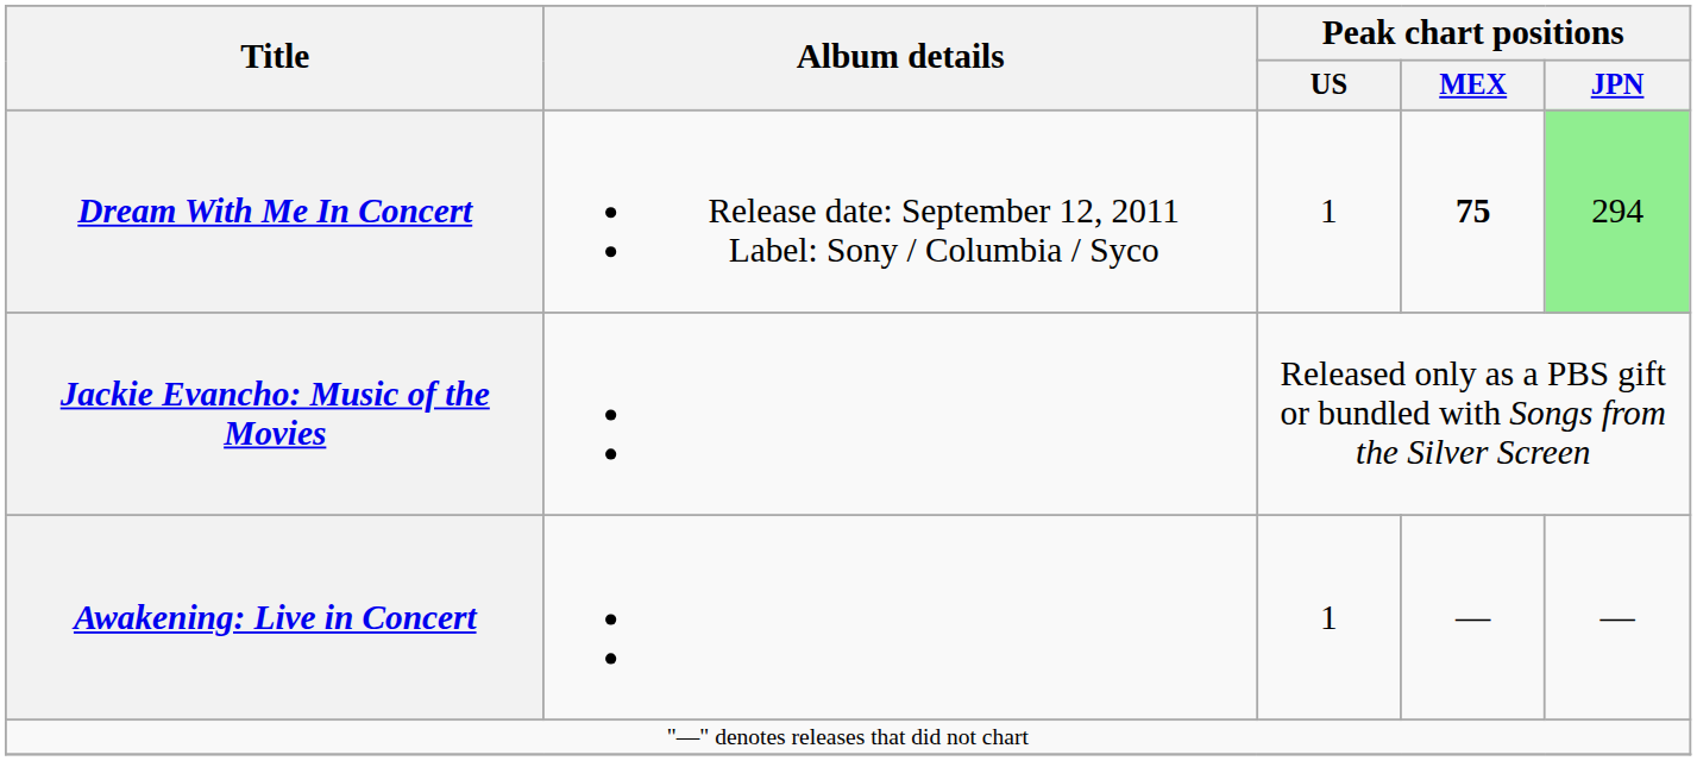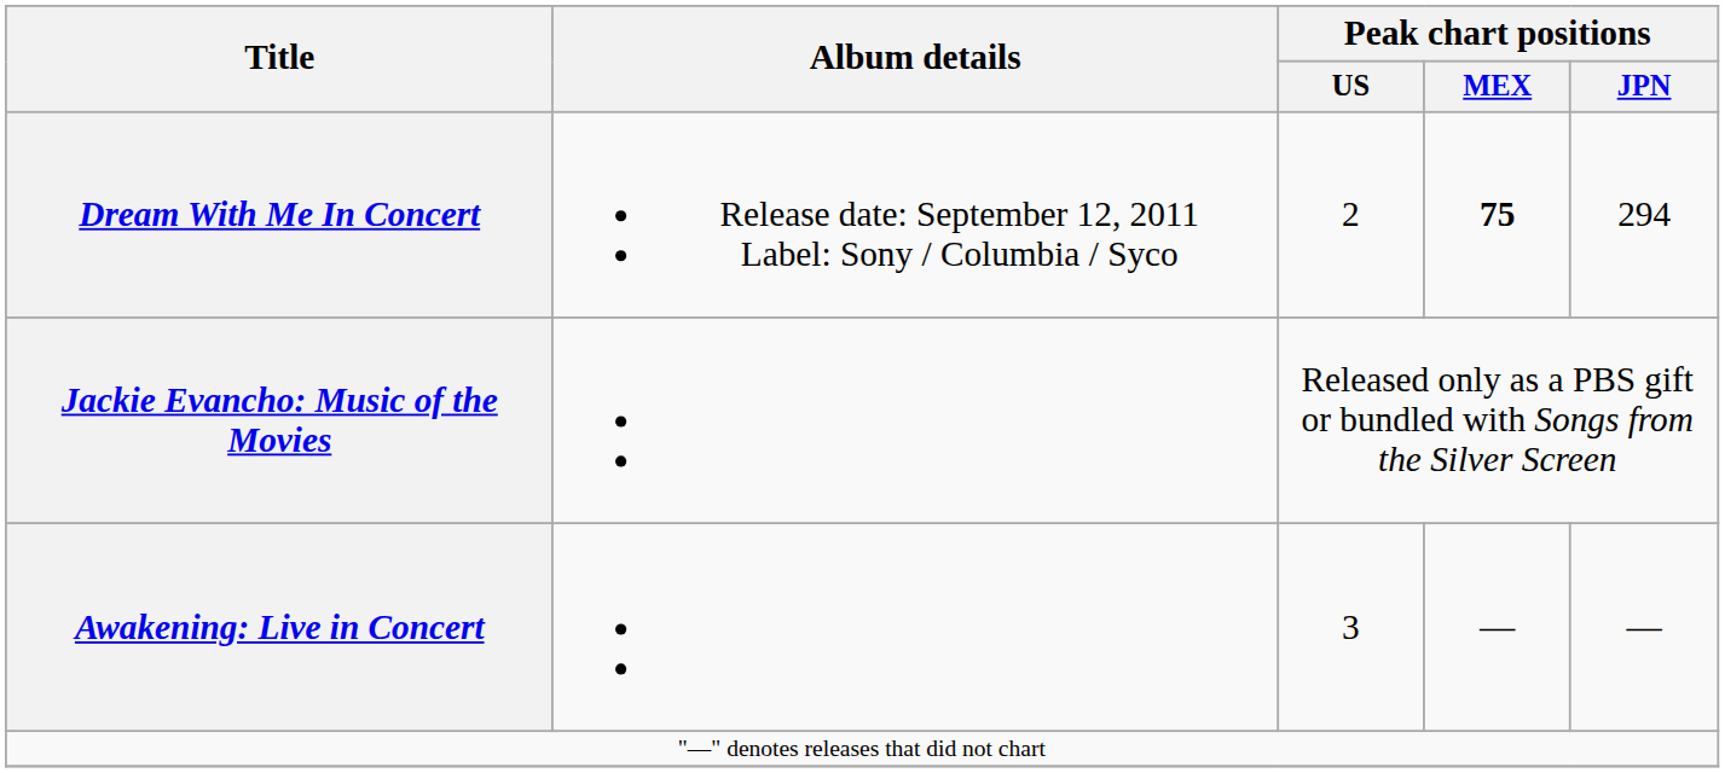 <table class="wikitable plainrowheaders" style="text-align:center;">
 <tr>
 <th rowspan="2" style="width:15em;">Title</th>
 <th rowspan="2" style="width:20em;">Album details</th>
 <th colspan="3">Peak chart positions</th>
 </tr>
 <tr style="font-size:smaller;">
 <th width="60">US<br></th>
 <th width="60"><a href='#'>MEX</a><br></th>
 <th width="60"><a href='#'>JPN</a><br></th>
 </tr>
 <tr>
 <th scope="row"><em><a href='#'>Dream With Me In Concert</a></em></th>
 <td><br><ul><li>Release date: September 12, 2011</li><li>Label: Sony / Columbia / Syco</li></ul></td>
-<td>1</td>
+<td>2</td>
 <td><strong>75</strong></td>
-<td style="background: lightgreen;">294</td>
+<td>294</td>
 </tr>
 <tr>
 <th scope="row"><em><a href='#'>Jackie Evancho: Music of the Movies</a></em></th>
 <td><br><ul><li></li><li></li></ul></td>
 <td colspan="10">Released only as a PBS gift or bundled with <em>Songs from the Silver Screen</em></td>
 </tr>
 <tr>
 <th scope="row"><em><a href='#'>Awakening: Live in Concert</a></em></th>
 <td><br><ul><li></li><li></li></ul></td>
-<td>1</td>
+<td>3</td>
 <td>—</td>
 <td>—</td>
 </tr>
 <tr>
 <td colspan="10" style="font-size:8pt">"—" denotes releases that did not chart</td>
 </tr>
 <tr>
 </tr>
 </table>
